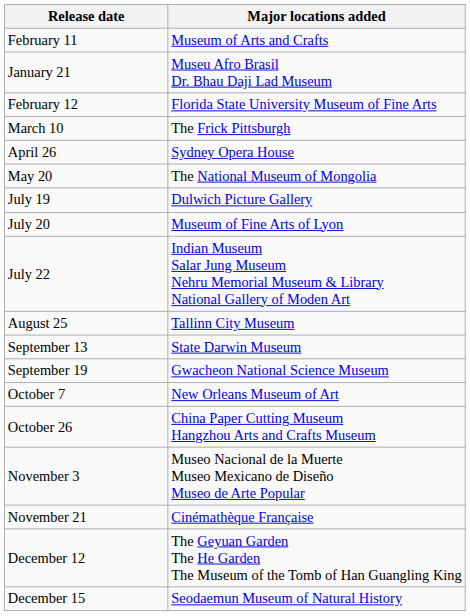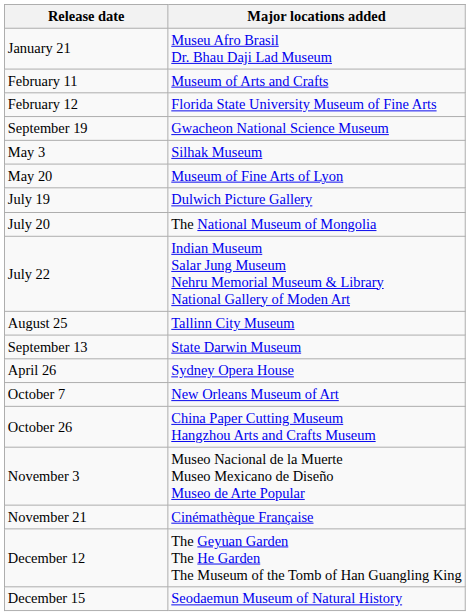 <table class="wikitable sortable collapsible" style="font-size:95%">
 <tr>
 <th style="width:165px;">Release date</th>
 <th>Major locations added</th>
 </tr>
 <tr>
+<td>January 21</td>
+<td> <a href='#'>Museu Afro Brasil</a><br> <a href='#'>Dr. Bhau Daji Lad Museum</a></td>
+</tr>
+<tr>
 <td>February 11</td>
 <td> <a href='#'>Museum of Arts and Crafts</a></td>
-</tr>
-<tr>
-<td>January 21</td>
-<td> <a href='#'>Museu Afro Brasil</a><br> <a href='#'>Dr. Bhau Daji Lad Museum</a></td>
 </tr>
 <tr>
 <td>February 12</td>
 <td> <a href='#'>Florida State University Museum of Fine Arts</a></td>
 </tr>
 <tr>
-<td>March 10</td>
-<td> The <a href='#'>Frick Pittsburgh</a></td>
+<td>September 19</td>
+<td> <a href='#'>Gwacheon National Science Museum</a></td>
 </tr>
 <tr>
-<td>April 26</td>
-<td> <a href='#'>Sydney Opera House</a></td>
+<td>May 3</td>
+<td> <a href='#'>Silhak Museum</a></td>
 </tr>
 <tr>
 <td>May 20</td>
-<td> The <a href='#'>National Museum of Mongolia</a></td>
+<td> <a href='#'>Museum of Fine Arts of Lyon</a></td>
 </tr>
 <tr>
 <td>July 19</td>
 <td> <a href='#'>Dulwich Picture Gallery</a></td>
 </tr>
 <tr>
 <td>July 20</td>
-<td> <a href='#'>Museum of Fine Arts of Lyon</a></td>
+<td> The <a href='#'>National Museum of Mongolia</a></td>
 </tr>
 <tr>
 <td>July 22</td>
 <td> <a href='#'>Indian Museum</a><br> <a href='#'>Salar Jung Museum</a><br> <a href='#'>Nehru Memorial Museum & Library</a><br> <a href='#'>National Gallery of Moden Art</a></td>
 </tr>
 <tr>
 <td>August 25</td>
 <td> <a href='#'>Tallinn City Museum</a></td>
 </tr>
 <tr>
 <td>September 13</td>
 <td> <a href='#'>State Darwin Museum</a></td>
 </tr>
 <tr>
-<td>September 19</td>
-<td> <a href='#'>Gwacheon National Science Museum</a></td>
+<td>April 26</td>
+<td> <a href='#'>Sydney Opera House</a></td>
 </tr>
 <tr>
 <td>October 7</td>
 <td> <a href='#'>New Orleans Museum of Art</a></td>
 </tr>
 <tr>
 <td>October 26</td>
 <td> <a href='#'>China Paper Cutting Museum</a><br> <a href='#'>Hangzhou Arts and Crafts Museum</a></td>
 </tr>
 <tr>
 <td>November 3</td>
 <td> Museo Nacional de la Muerte<br> Museo Mexicano de Diseño<br> <a href='#'>Museo de Arte Popular</a></td>
 </tr>
 <tr>
 <td>November 21</td>
 <td> <a href='#'>Cinémathèque Française</a></td>
 </tr>
 <tr>
 <td>December 12</td>
 <td> The <a href='#'>Geyuan Garden</a><br> The <a href='#'>He Garden</a><br> The Museum of the Tomb of Han Guangling King</td>
 </tr>
 <tr>
 <td>December 15</td>
 <td> <a href='#'>Seodaemun Museum of Natural History</a></td>
 </tr>
 </table>
